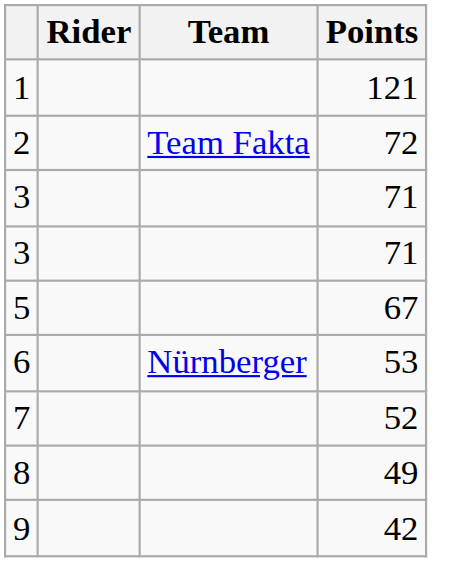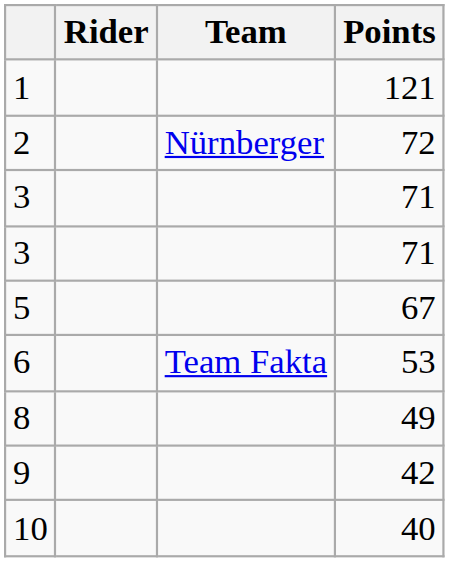 <table class=wikitable>
 <tr>
 <th></th>
 <th>Rider</th>
 <th>Team</th>
 <th>Points</th>
 </tr>
 <tr>
 <td>1</td>
 <td> </td>
 <td></td>
 <td align=right>121</td>
 </tr>
 <tr>
 <td>2</td>
 <td></td>
-<td><a href='#'>Team Fakta</a></td>
+<td><a href='#'>Nürnberger</a></td>
 <td align=right>72</td>
 </tr>
 <tr>
 <td>3</td>
 <td></td>
 <td></td>
 <td align=right>71</td>
 </tr>
 <tr>
 <td>3</td>
 <td></td>
 <td></td>
 <td align=right>71</td>
 </tr>
 <tr>
 <td>5</td>
 <td></td>
 <td></td>
 <td align=right>67</td>
 </tr>
 <tr>
 <td>6</td>
 <td></td>
-<td><a href='#'>Nürnberger</a></td>
+<td><a href='#'>Team Fakta</a></td>
 <td align=right>53</td>
-</tr>
-<tr>
-<td>7</td>
-<td></td>
-<td></td>
-<td align=right>52</td>
 </tr>
 <tr>
 <td>8</td>
 <td></td>
 <td></td>
 <td align=right>49</td>
 </tr>
 <tr>
 <td>9</td>
 <td></td>
 <td></td>
 <td align=right>42</td>
 </tr>
+<tr>
+<td>10</td>
+<td></td>
+<td></td>
+<td align=right>40</td>
+</tr>
 </table>
